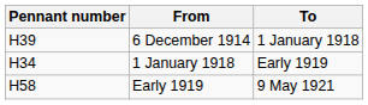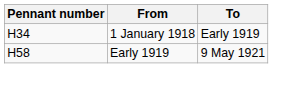 <table class="wikitable" style="text-align:left">
 <tr>
 <th>Pennant number</th>
 <th>From</th>
 <th>To</th>
-</tr>
-<tr>
-<td>H39</td>
-<td>6 December 1914</td>
-<td>1 January 1918</td>
 </tr>
 <tr>
 <td>H34</td>
 <td>1 January 1918</td>
 <td>Early 1919</td>
 </tr>
 <tr>
 <td>H58</td>
 <td>Early 1919</td>
 <td>9 May 1921</td>
 </tr>
 </table>
